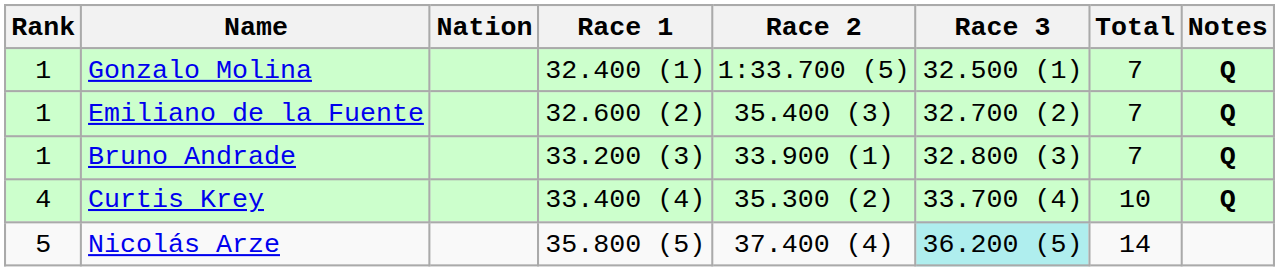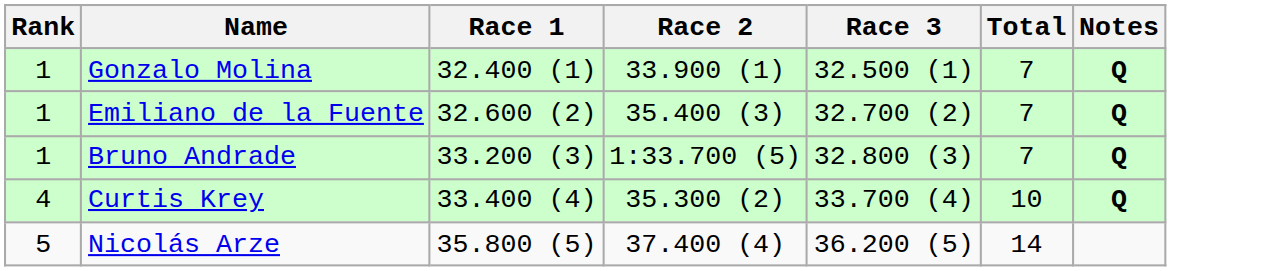 <table class="wikitable sortable" style="text-align:center">
 <tr>
 <th>Rank</th>
 <th>Name</th>
-<th>Nation</th>
 <th>Race 1</th>
 <th>Race 2</th>
 <th>Race 3</th>
 <th>Total</th>
 <th>Notes</th>
 </tr>
 <tr bgcolor=ccffcc>
 <td>1</td>
 <td align=left><a href='#'>Gonzalo Molina</a></td>
-<td align=left></td>
 <td>32.400 (1)</td>
-<td>1:33.700 (5)</td>
+<td>33.900 (1)</td>
 <td>32.500 (1)</td>
 <td>7</td>
 <td><strong>Q</strong></td>
 </tr>
 <tr bgcolor=ccffcc>
 <td>1</td>
 <td align=left><a href='#'>Emiliano de la Fuente</a></td>
-<td align=left></td>
 <td>32.600 (2)</td>
 <td>35.400 (3)</td>
 <td>32.700 (2)</td>
 <td>7</td>
 <td><strong>Q</strong></td>
 </tr>
 <tr bgcolor=ccffcc>
 <td>1</td>
 <td align=left><a href='#'>Bruno Andrade</a></td>
-<td align=left></td>
 <td>33.200 (3)</td>
-<td>33.900 (1)</td>
+<td>1:33.700 (5)</td>
 <td>32.800 (3)</td>
 <td>7</td>
 <td><strong>Q</strong></td>
 </tr>
 <tr bgcolor=ccffcc>
 <td>4</td>
 <td align=left><a href='#'>Curtis Krey</a></td>
-<td align=left></td>
 <td>33.400 (4)</td>
 <td>35.300 (2)</td>
 <td>33.700 (4)</td>
 <td>10</td>
 <td><strong>Q</strong></td>
 </tr>
 <tr>
 <td>5</td>
 <td align=left><a href='#'>Nicolás Arze</a></td>
-<td align=left></td>
 <td>35.800 (5)</td>
 <td>37.400 (4)</td>
-<td style="background: paleturquoise;">36.200 (5)</td>
+<td>36.200 (5)</td>
 <td>14</td>
 <td></td>
 </tr>
 </table>
